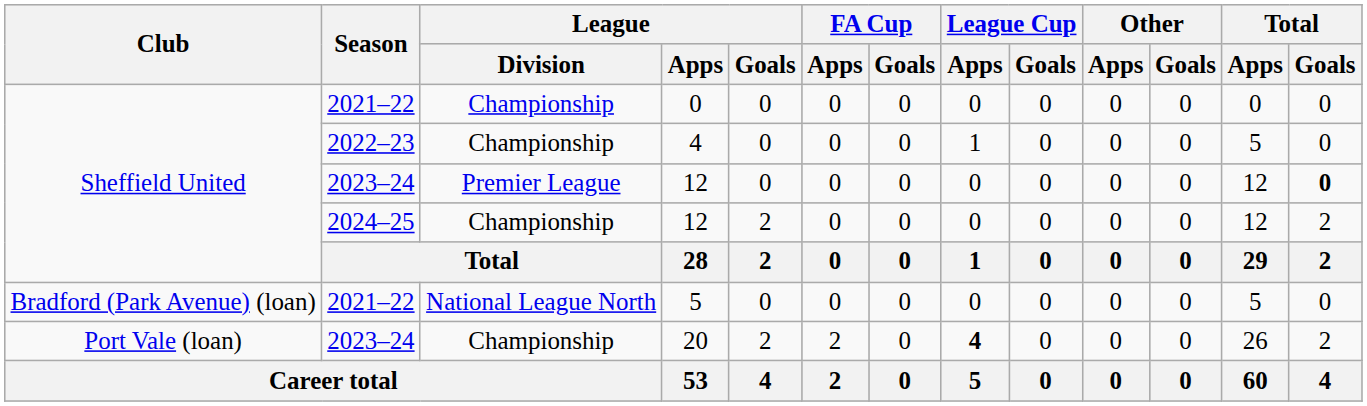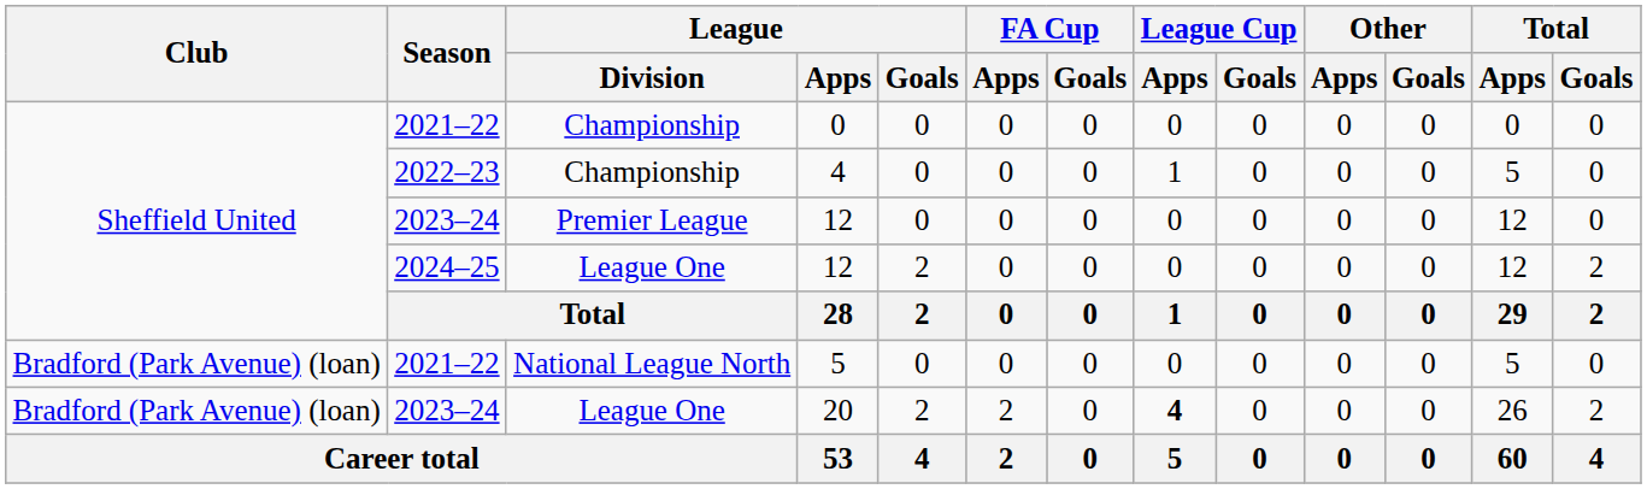 <table class="wikitable" style="text-align:center">
 <tr>
 <th rowspan="2">Club</th>
 <th rowspan="2">Season</th>
 <th colspan="3">League</th>
 <th colspan="2"><a href='#'>FA Cup</a></th>
 <th colspan="2"><a href='#'>League Cup</a></th>
 <th colspan="2">Other</th>
 <th colspan="2">Total</th>
 </tr>
 <tr>
 <th>Division</th>
 <th>Apps</th>
 <th>Goals</th>
 <th>Apps</th>
 <th>Goals</th>
 <th>Apps</th>
 <th>Goals</th>
 <th>Apps</th>
 <th>Goals</th>
 <th>Apps</th>
 <th>Goals</th>
 </tr>
 <tr>
 <td rowspan="5"><a href='#'>Sheffield United</a></td>
 <td><a href='#'>2021–22</a></td>
 <td><a href='#'>Championship</a></td>
 <td>0</td>
 <td>0</td>
 <td>0</td>
 <td>0</td>
 <td>0</td>
 <td>0</td>
 <td>0</td>
 <td>0</td>
 <td>0</td>
 <td>0</td>
 </tr>
 <tr>
 <td><a href='#'>2022–23</a></td>
 <td>Championship</td>
 <td>4</td>
 <td>0</td>
 <td>0</td>
 <td>0</td>
 <td>1</td>
 <td>0</td>
 <td>0</td>
 <td>0</td>
 <td>5</td>
 <td>0</td>
 </tr>
 <tr>
 <td><a href='#'>2023–24</a></td>
 <td><a href='#'>Premier League</a></td>
 <td>12</td>
 <td>0</td>
 <td>0</td>
 <td>0</td>
 <td>0</td>
 <td>0</td>
 <td>0</td>
 <td>0</td>
 <td>12</td>
-<td><strong>0</strong></td>
+<td>0</td>
 </tr>
 <tr>
 <td><a href='#'>2024–25</a></td>
-<td>Championship</td>
+<td><a href='#'>League One</a></td>
 <td>12</td>
 <td>2</td>
 <td>0</td>
 <td>0</td>
 <td>0</td>
 <td>0</td>
 <td>0</td>
 <td>0</td>
 <td>12</td>
 <td>2</td>
 </tr>
 <tr>
 <th colspan="2">Total</th>
 <th>28</th>
 <th>2</th>
 <th>0</th>
 <th>0</th>
 <th>1</th>
 <th>0</th>
 <th>0</th>
 <th>0</th>
 <th>29</th>
 <th>2</th>
 </tr>
 <tr>
 <td><a href='#'>Bradford (Park Avenue)</a> (loan)</td>
 <td><a href='#'>2021–22</a></td>
 <td><a href='#'>National League North</a></td>
 <td>5</td>
 <td>0</td>
 <td>0</td>
 <td>0</td>
 <td>0</td>
 <td>0</td>
 <td>0</td>
 <td>0</td>
 <td>5</td>
 <td>0</td>
 </tr>
 <tr>
-<td><a href='#'>Port Vale</a> (loan)</td>
+<td><a href='#'>Bradford (Park Avenue)</a> (loan)</td>
 <td><a href='#'>2023–24</a></td>
-<td>Championship</td>
+<td><a href='#'>League One</a></td>
 <td>20</td>
 <td>2</td>
 <td>2</td>
 <td>0</td>
 <td><strong>4</strong></td>
 <td>0</td>
 <td>0</td>
 <td>0</td>
 <td>26</td>
 <td>2</td>
 </tr>
 <tr>
 <th colspan="3">Career total</th>
 <th>53</th>
 <th>4</th>
 <th>2</th>
 <th>0</th>
 <th>5</th>
 <th>0</th>
 <th>0</th>
 <th>0</th>
 <th>60</th>
 <th>4</th>
 </tr>
 </table>
